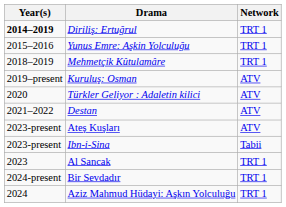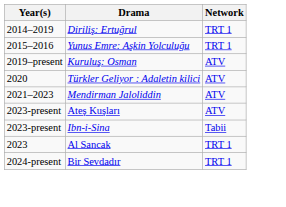 <table class="wikitable">
 <tr>
 <th>Year(s)</th>
 <th>Drama</th>
 <th>Network</th>
 </tr>
 <tr>
-<td><strong>2014–2019</strong></td>
+<td>2014–2019</td>
 <td><em><a href='#'>Diriliş: Ertuğrul</a></em></td>
 <td><a href='#'>TRT 1</a></td>
 </tr>
 <tr>
 <td>2015–2016</td>
 <td><em><a href='#'>Yunus Emre: Aşkin Yolculuğu</a></em></td>
-<td><a href='#'>TRT 1</a></td>
-</tr>
-<tr>
-<td>2018–2019</td>
-<td><em><a href='#'>Mehmetçik Kûtulamâre</a></em></td>
 <td><a href='#'>TRT 1</a></td>
 </tr>
 <tr>
 <td>2019–present</td>
 <td><em><a href='#'>Kuruluş: Osman</a></em></td>
 <td><a href='#'>ATV</a></td>
 </tr>
 <tr>
 <td>2020</td>
 <td><em><a href='#'>Türkler Geliyor : Adaletin kilici</a></em></td>
 <td><a href='#'>ATV</a></td>
 </tr>
 <tr>
-<td>2021–2022</td>
-<td><em><a href='#'>Destan</a></em></td>
+<td>2021–2023</td>
+<td><em><a href='#'>Mendirman Jaloliddin</a></em></td>
 <td><a href='#'>ATV</a></td>
 </tr>
 <tr>
 <td>2023-present</td>
 <td><a href='#'>Ateş Kuşları</a></td>
 <td><a href='#'>ATV</a></td>
 </tr>
 <tr>
 <td>2023-present</td>
 <td><em><a href='#'>Ibn-i-Sina</a></em></td>
 <td><a href='#'>Tabii</a></td>
 </tr>
 <tr>
 <td>2023</td>
 <td><a href='#'>Al Sancak</a></td>
 <td><a href='#'>TRT 1</a></td>
 </tr>
 <tr>
 <td>2024-present</td>
 <td><a href='#'>Bir Sevdadır</a></td>
 <td><a href='#'>TRT 1</a></td>
 </tr>
-<tr>
-<td>2024</td>
-<td><a href='#'>Aziz Mahmud Hüdayi: Aşkın Yolculuğu</a></td>
-<td><a href='#'>TRT 1</a></td>
-</tr>
 </table>
